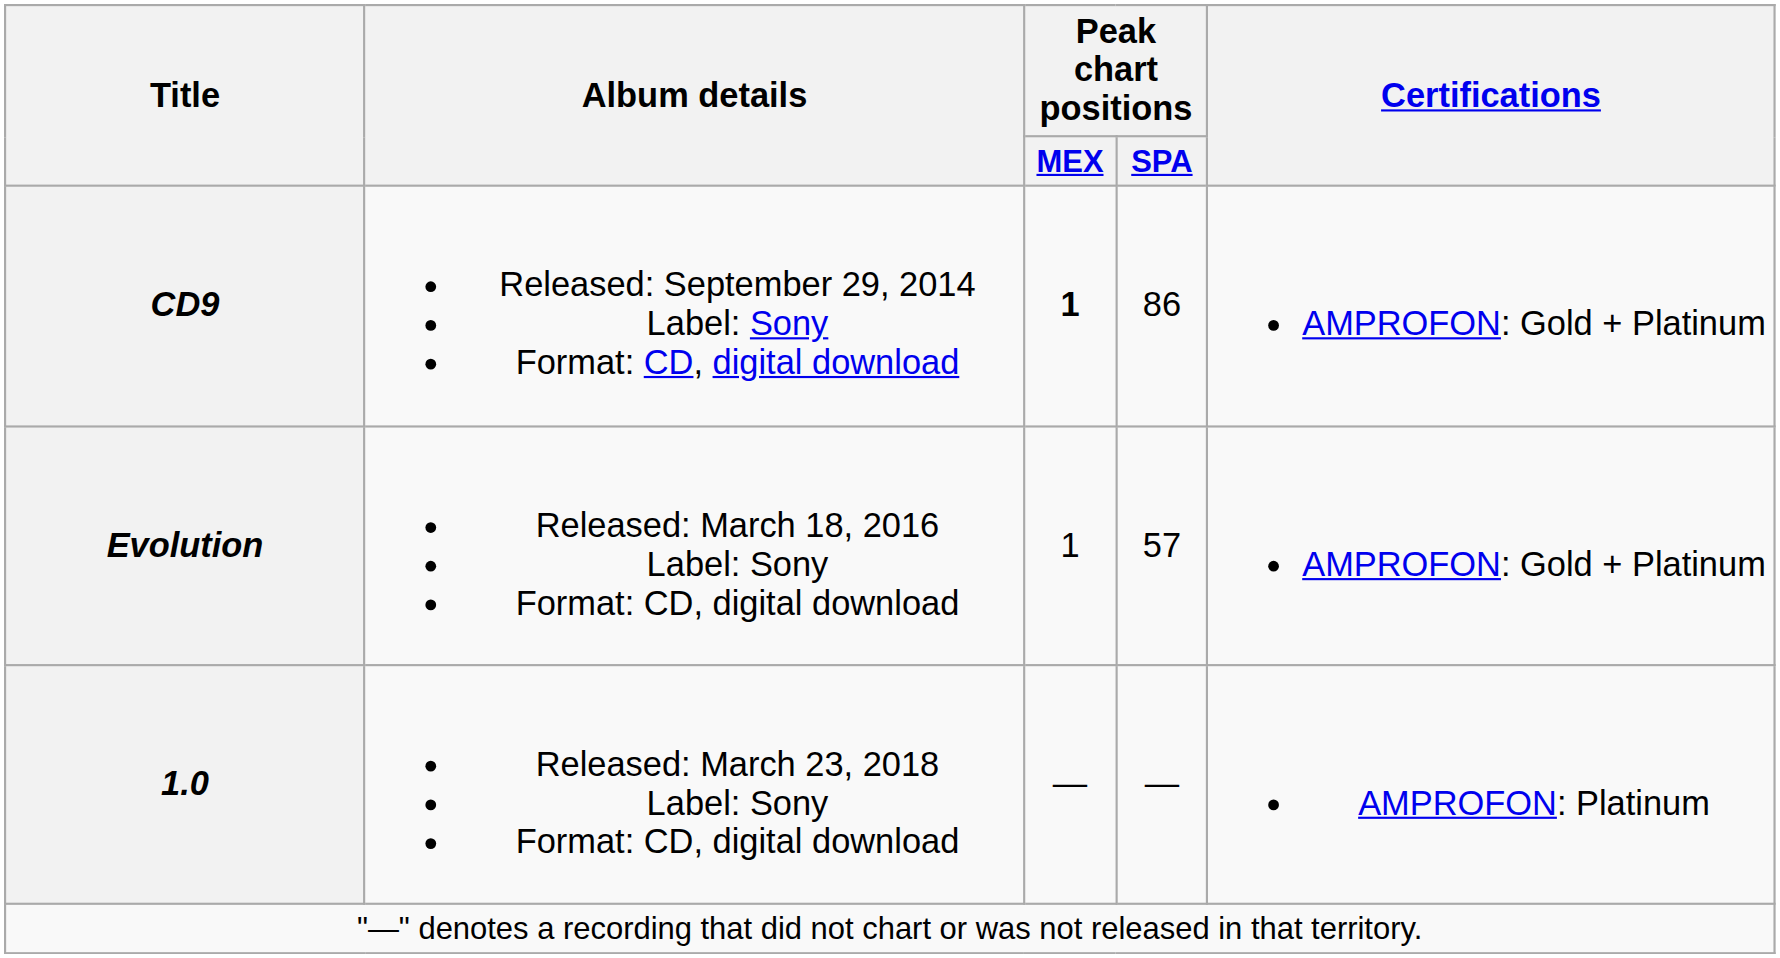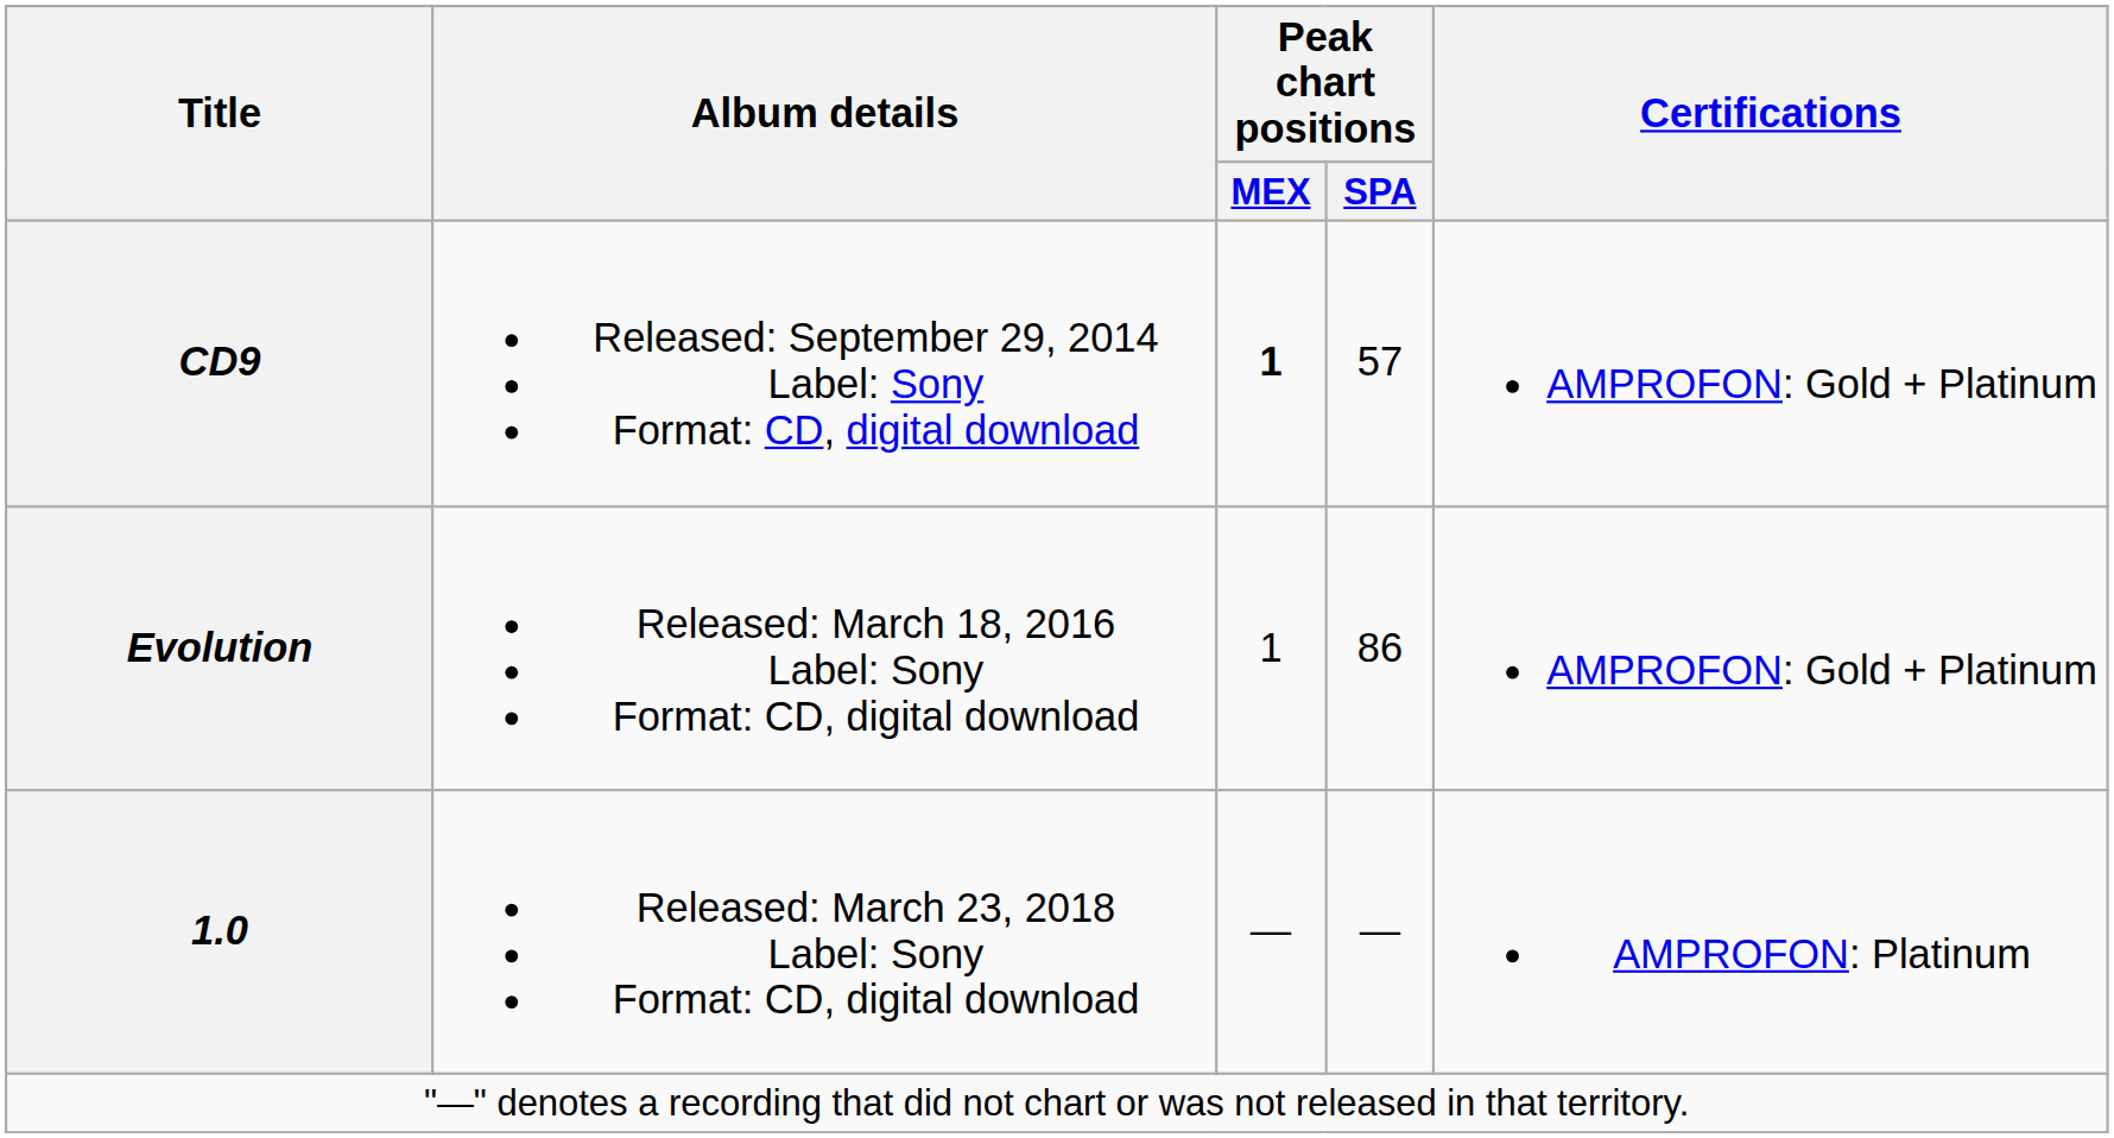 <table class="wikitable plainrowheaders" style="text-align:center;">
 <tr>
 <th scope="col" rowspan="2" style="width:10em;">Title</th>
 <th scope="col" rowspan="2" style="width:18.7em;">Album details</th>
 <th scope="col" colspan="2">Peak chart positions</th>
 <th scope="col" rowspan="2" style="width:16em;"><a href='#'>Certifications</a></th>
 </tr>
 <tr>
 <th scope="col" style="width:2.5em;font-size:90%;"><a href='#'>MEX</a></th>
 <th scope="col" style="width:2.5em;font-size:90%;"><a href='#'>SPA</a></th>
 </tr>
 <tr>
 <th scope="row"><em>CD9</em></th>
 <td><br><ul><li>Released: September 29, 2014</li><li>Label: <a href='#'>Sony</a></li><li>Format: <a href='#'>CD</a>, <a href='#'>digital download</a></li></ul></td>
 <td><strong>1</strong></td>
-<td>86</td>
+<td>57</td>
 <td><br><ul><li><a href='#'>AMPROFON</a>: Gold + Platinum</li></ul></td>
 </tr>
 <tr>
 <th scope="row"><em>Evolution</em></th>
 <td><br><ul><li>Released: March 18, 2016</li><li>Label: Sony</li><li>Format: CD, digital download</li></ul></td>
 <td>1</td>
-<td>57</td>
+<td>86</td>
 <td><br><ul><li><a href='#'>AMPROFON</a>: Gold + Platinum</li></ul></td>
 </tr>
 <tr>
 <th scope="row"><em>1.0</em></th>
 <td><br><ul><li>Released: March 23, 2018</li><li>Label: Sony</li><li>Format: CD, digital download</li></ul></td>
 <td>—</td>
 <td>—</td>
 <td><br><ul><li><a href='#'>AMPROFON</a>: Platinum </li></ul></td>
 </tr>
 <tr>
 <td colspan="14" style="font-size:90%">"—" denotes a recording that did not chart or was not released in that territory.</td>
 </tr>
 </table>
